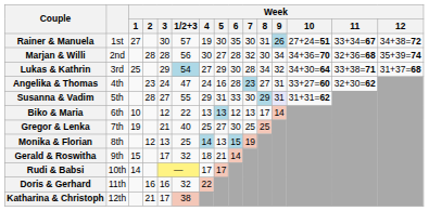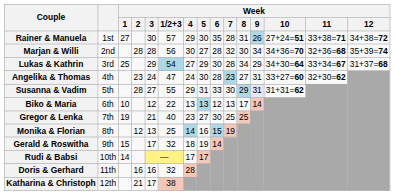 <table class="wikitable sortable" style="text-align:center; font-size:85%">
 <tr>
 <th rowspan="2" scope="col" style="text-align:center; ">Couple</th>
 <th rowspan="2" scope="col" style="text-align:center; "></th>
 <th colspan="13">Week</th>
 </tr>
 <tr>
 <th scope="col">1</th>
 <th scope="col">2</th>
 <th scope="col">3</th>
 <th scope="col">1/2+3</th>
 <th scope="col">4</th>
 <th scope="col">5</th>
 <th scope="col">6</th>
 <th scope="col">7</th>
 <th scope="col">8</th>
 <th scope="col">9</th>
 <th scope="col">10</th>
 <th scope="col">11</th>
 <th scope="col">12</th>
 </tr>
 <tr>
 <th scope="row">Rainer & Manuela</th>
 <td>1st</td>
 <td>27</td>
 <td></td>
 <td>30</td>
 <td>57</td>
-<td>19</td>
+<td>29</td>
 <td>30</td>
 <td>35</td>
-<td>30</td>
+<td>28</td>
 <td>31</td>
 <td bgcolor="lightblue">26</td>
 <td>27+24=<strong>51</strong></td>
-<td>33+34=<strong>67</strong></td>
+<td>33+38=<strong>71</strong></td>
 <td>34+38=<strong>72</strong></td>
 </tr>
 <tr>
 <th scope="row">Marjan & Willi</th>
 <td>2nd</td>
 <td></td>
 <td>28</td>
 <td>28</td>
 <td>56</td>
 <td>30</td>
 <td>27</td>
 <td>28</td>
 <td>32</td>
 <td>30</td>
 <td>34</td>
 <td>34+36=<strong>70</strong></td>
 <td>32+36=<strong>68</strong></td>
 <td>35+39=<strong>74</strong></td>
 </tr>
 <tr>
 <th scope="row">Lukas & Kathrin</th>
 <td>3rd</td>
 <td>25</td>
 <td></td>
 <td>29</td>
 <td bgcolor="lightblue">54</td>
 <td>27</td>
 <td>29</td>
 <td>30</td>
 <td>28</td>
 <td>34</td>
-<td>32</td>
+<td>29</td>
 <td>34+30=<strong>64</strong></td>
-<td>33+38=<strong>71</strong></td>
+<td>33+34=<strong>67</strong></td>
 <td>31+37=<strong>68</strong></td>
 </tr>
 <tr>
 <th scope="row">Angelika & Thomas</th>
 <td>4th</td>
 <td></td>
 <td>23</td>
 <td>24</td>
 <td>47</td>
 <td>24</td>
-<td>16</td>
+<td>30</td>
 <td>28</td>
 <td bgcolor="lightblue">23</td>
 <td>27</td>
 <td>31</td>
 <td>33+27=<strong>60</strong></td>
 <td>32+30=<strong>62</strong></td>
 <td rowspan="9" bgcolor="darkgray"></td>
 </tr>
 <tr>
 <th scope="row">Susanna & Vadim</th>
 <td>5th</td>
 <td></td>
 <td>28</td>
 <td>27</td>
 <td>55</td>
 <td>29</td>
 <td>31</td>
 <td>33</td>
 <td>30</td>
 <td bgcolor="lightblue">29</td>
 <td style="background: lavender;">31</td>
 <td>31+31=<strong>62</strong></td>
 <td rowspan="8" bgcolor="darkgray"></td>
 </tr>
 <tr>
 <th scope="row">Biko & Maria</th>
 <td>6th</td>
 <td>10</td>
 <td></td>
 <td>12</td>
 <td>22</td>
 <td>13</td>
 <td bgcolor="lightblue">13</td>
 <td>12</td>
 <td>13</td>
 <td>17</td>
 <td bgcolor="f4c7b8">14</td>
 <td rowspan="7" bgcolor="darkgray"></td>
 </tr>
 <tr>
 <th scope="row">Gregor & Lenka</th>
 <td>7th</td>
 <td>19</td>
 <td></td>
 <td>21</td>
 <td>40</td>
-<td>25</td>
+<td>23</td>
 <td>27</td>
 <td>30</td>
 <td>25</td>
 <td bgcolor="f4c7b8">25</td>
 <td rowspan="6" bgcolor="darkgray"></td>
 </tr>
 <tr>
 <th scope="row">Monika & Florian</th>
 <td>8th</td>
 <td></td>
 <td>12</td>
 <td>13</td>
 <td>25</td>
 <td bgcolor="lightblue">14</td>
-<td>13</td>
+<td>16</td>
 <td bgcolor="lightblue">15</td>
 <td bgcolor="f4c7b8">19</td>
 <td rowspan="5" bgcolor="darkgray"></td>
 </tr>
 <tr>
 <th scope="row">Gerald & Roswitha</th>
 <td>9th</td>
 <td>15</td>
 <td></td>
 <td>17</td>
 <td>32</td>
 <td>18</td>
-<td>21</td>
+<td>19</td>
 <td bgcolor="f4c7b8">14</td>
 <td rowspan="4" bgcolor="darkgray"></td>
 </tr>
 <tr>
 <th scope="row">Rudi & Babsi</th>
 <td>10th</td>
 <td>14</td>
 <td></td>
 <td colspan="2" bgcolor="fff383">—</td>
 <td>17</td>
 <td bgcolor="f4c7b8">17</td>
 <td rowspan="3" bgcolor="darkgray"></td>
 </tr>
 <tr>
 <th scope="row">Doris & Gerhard</th>
 <td>11th</td>
 <td></td>
 <td>16</td>
 <td>16</td>
 <td>32</td>
-<td bgcolor="f4c7b8">22</td>
+<td bgcolor="f4c7b8">28</td>
 <td rowspan="2" bgcolor="darkgray"></td>
 </tr>
 <tr>
 <th scope="row">Katharina & Christoph</th>
 <td>12th</td>
 <td></td>
 <td>21</td>
 <td>17</td>
 <td bgcolor="f4c7b8">38</td>
 <td bgcolor="darkgray"></td>
 </tr>
 </table>
